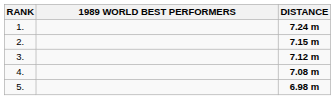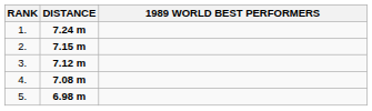 <table class="wikitable" style="border-collapse: collapse; font-size: 90%;">
 <tr>
 <th>RANK</th>
+<th align="center" style="width: 5em">DISTANCE</th>
 <th align="center" style="width: 25em">1989 WORLD BEST PERFORMERS</th>
-<th align="center" style="width: 5em">DISTANCE</th>
 </tr>
 <tr>
 <td align="center">1.</td>
+<td align="center"><strong>7.24 m</strong></td>
 <td></td>
-<td align="center"><strong>7.24 m</strong></td>
 </tr>
 <tr>
 <td align="center">2.</td>
+<td align="center"><strong>7.15 m</strong></td>
 <td></td>
-<td align="center"><strong>7.15 m</strong></td>
 </tr>
 <tr>
 <td align="center">3.</td>
+<td align="center"><strong>7.12 m</strong></td>
 <td></td>
-<td align="center"><strong>7.12 m</strong></td>
 </tr>
 <tr>
 <td align="center">4.</td>
+<td align="center"><strong>7.08 m</strong></td>
 <td></td>
-<td align="center"><strong>7.08 m</strong></td>
 </tr>
 <tr>
 <td align="center">5.</td>
+<td align="center"><strong>6.98 m</strong></td>
 <td></td>
-<td align="center"><strong>6.98 m</strong></td>
 </tr>
 </table>
